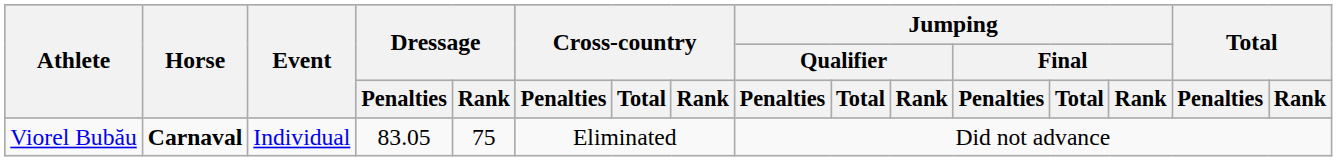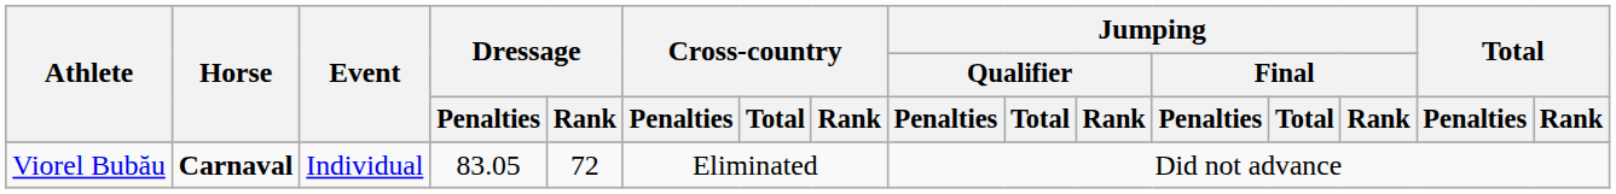 <table class=wikitable style="font-size:90%">
 <tr>
 <th rowspan="3">Athlete</th>
 <th rowspan="3">Horse</th>
 <th rowspan="3">Event</th>
 <th colspan="2" rowspan="2">Dressage</th>
 <th colspan="3" rowspan="2">Cross-country</th>
 <th colspan="6">Jumping</th>
 <th colspan="2" rowspan="2">Total</th>
 </tr>
 <tr style="font-size:95%">
 <th colspan="3">Qualifier</th>
 <th colspan="3">Final</th>
 </tr>
 <tr style="font-size:95%">
 <th>Penalties</th>
 <th>Rank</th>
 <th>Penalties</th>
 <th>Total</th>
 <th>Rank</th>
 <th>Penalties</th>
 <th>Total</th>
 <th>Rank</th>
 <th>Penalties</th>
 <th>Total</th>
 <th>Rank</th>
 <th>Penalties</th>
 <th>Rank</th>
 </tr>
 <tr align=center>
 <td align=left><a href='#'>Viorel Bubău</a></td>
 <td align=left><strong>Carnaval</strong></td>
 <td align=left rowspan=5><a href='#'>Individual</a></td>
 <td>83.05</td>
-<td>75</td>
+<td>72</td>
 <td colspan=3>Eliminated</td>
 <td colspan=8>Did not advance</td>
 </tr>
 </table>
